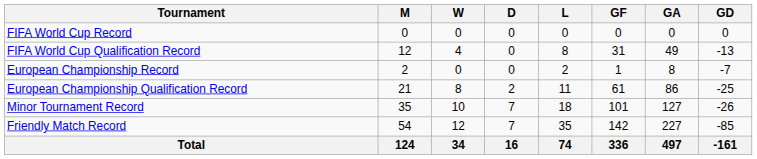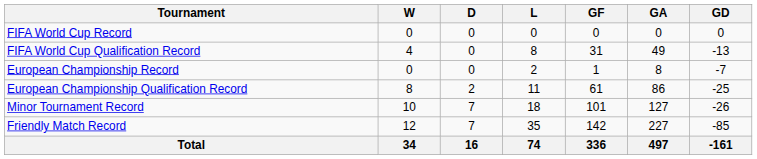 <table class="wikitable sortable" width=80% style="text-align:center">
 <tr>
 <th width=50%>Tournament</th>
-<th width=35>M</th>
 <th width=35>W</th>
 <th width=35>D</th>
 <th width=35>L</th>
 <th width=35>GF</th>
 <th width=35>GA</th>
 <th width=35>GD</th>
 </tr>
 <tr>
 <td style="text-align:left;"><a href='#'>FIFA World Cup Record</a></td>
 <td>0</td>
 <td>0</td>
 <td>0</td>
 <td>0</td>
 <td>0</td>
 <td>0</td>
-<td>0</td>
 </tr>
 <tr>
 <td style="text-align:left;"><a href='#'>FIFA World Cup Qualification Record</a></td>
-<td>12</td>
 <td>4</td>
 <td>0</td>
 <td>8</td>
 <td>31</td>
 <td>49</td>
 <td>-13</td>
 </tr>
 <tr>
 <td style="text-align:left;"><a href='#'>European Championship Record</a></td>
-<td>2</td>
 <td>0</td>
 <td>0</td>
 <td>2</td>
 <td>1</td>
 <td>8</td>
 <td>-7</td>
 </tr>
 <tr>
 <td style="text-align:left;"><a href='#'>European Championship Qualification Record</a></td>
-<td>21</td>
 <td>8</td>
 <td>2</td>
 <td>11</td>
 <td>61</td>
 <td>86</td>
 <td>-25</td>
 </tr>
 <tr>
 <td style="text-align:left;"><a href='#'>Minor Tournament Record</a></td>
-<td>35</td>
 <td>10</td>
 <td>7</td>
 <td>18</td>
 <td>101</td>
 <td>127</td>
 <td>-26</td>
 </tr>
 <tr>
 <td style="text-align:left;"><a href='#'>Friendly Match Record</a></td>
-<td>54</td>
 <td>12</td>
 <td>7</td>
 <td>35</td>
 <td>142</td>
 <td>227</td>
 <td>-85</td>
 </tr>
 <tr>
 <th align=center colspan="1">Total</th>
-<th>124</th>
 <th>34</th>
 <th>16</th>
 <th>74</th>
 <th>336</th>
 <th>497</th>
 <th>-161</th>
 </tr>
 </table>
